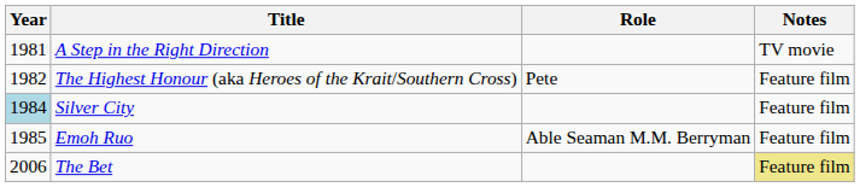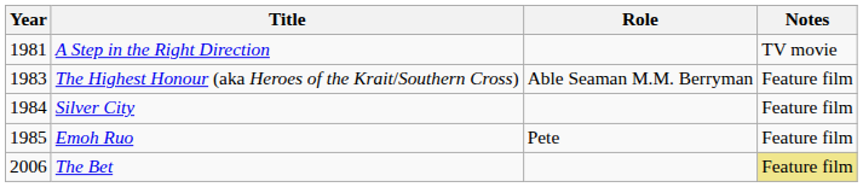 <table class="wikitable">
 <tr>
 <th>Year</th>
 <th>Title</th>
 <th>Role</th>
 <th>Notes</th>
 </tr>
 <tr>
 <td>1981</td>
 <td><em><a href='#'>A Step in the Right Direction</a></em></td>
 <td></td>
 <td>TV movie</td>
 </tr>
 <tr>
-<td>1982</td>
+<td>1983</td>
 <td><em><a href='#'>The Highest Honour</a></em> (aka <em>Heroes of the Krait</em>/<em>Southern Cross</em>)</td>
-<td>Pete</td>
+<td>Able Seaman M.M. Berryman</td>
 <td>Feature film</td>
 </tr>
 <tr>
-<td style="background: lightblue;">1984</td>
+<td>1984</td>
 <td><em><a href='#'>Silver City</a></em></td>
 <td></td>
 <td>Feature film</td>
 </tr>
 <tr>
 <td>1985</td>
 <td><em><a href='#'>Emoh Ruo</a></em></td>
-<td>Able Seaman M.M. Berryman</td>
+<td>Pete</td>
 <td>Feature film</td>
 </tr>
 <tr>
 <td>2006</td>
 <td><em><a href='#'>The Bet</a></em></td>
 <td></td>
 <td style="background: khaki;">Feature film</td>
 </tr>
 </table>
